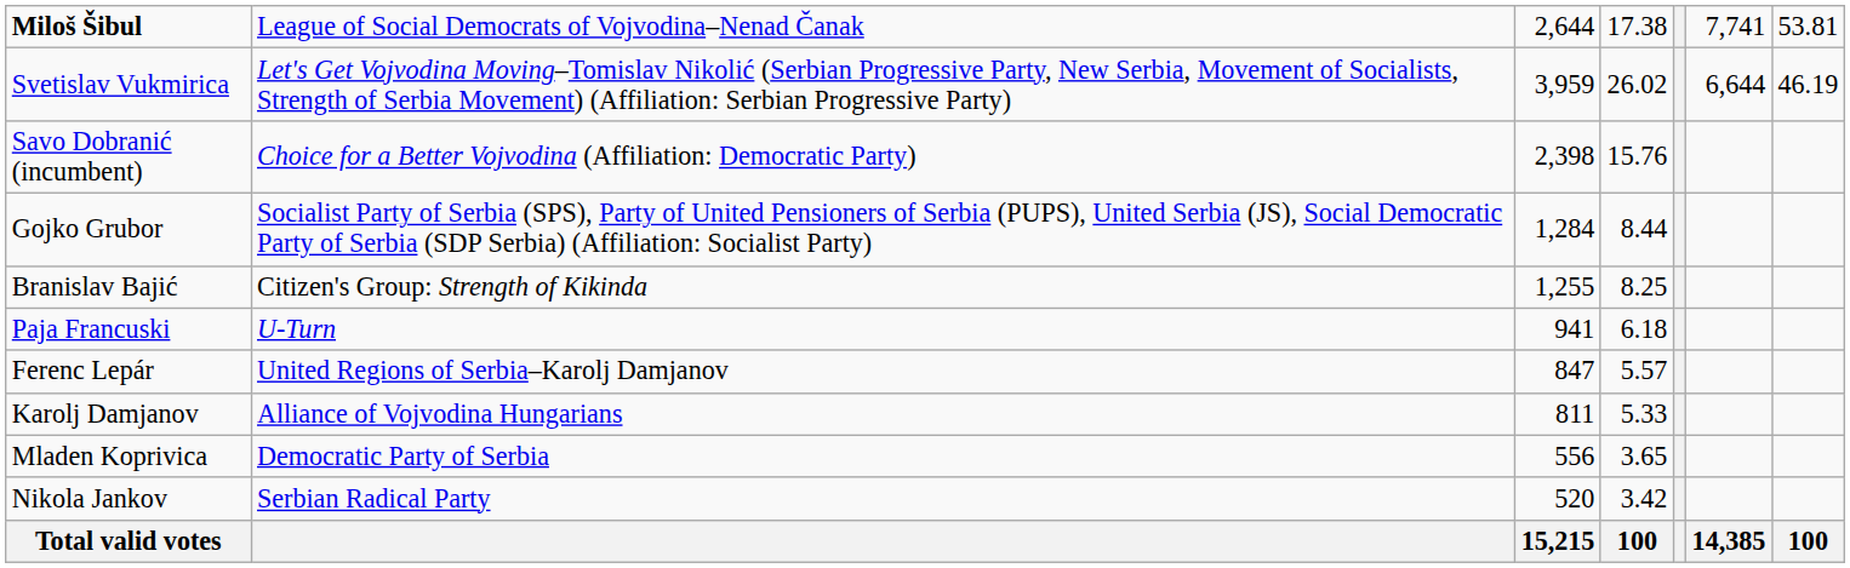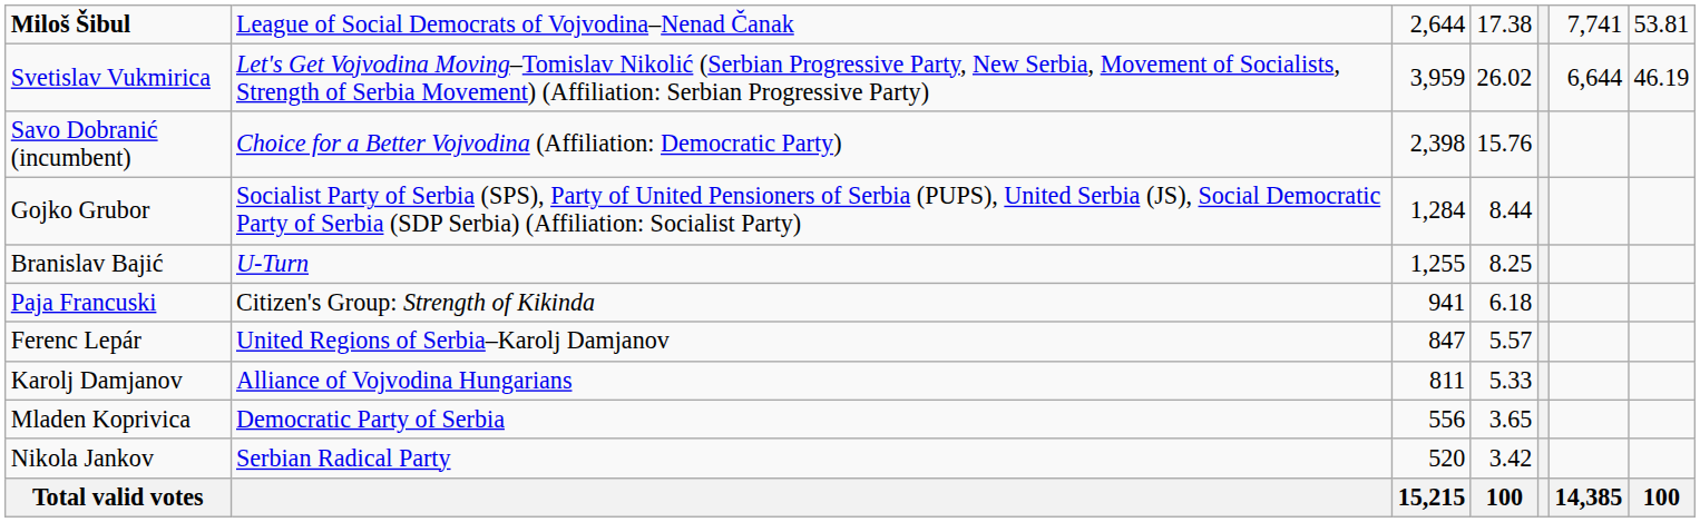 <table style="width:1100px;" class="wikitable">
 <tr>
 <td align="left"><strong>Miloš Šibul</strong></td>
 <td align="left"><a href='#'>League of Social Democrats of Vojvodina</a>–<a href='#'>Nenad Čanak</a></td>
 <td align="right">2,644</td>
 <td align="right">17.38</td>
 <th align="left"></th>
 <td align="right">7,741</td>
 <td align="right">53.81</td>
 </tr>
 <tr>
 <td align="left"><a href='#'>Svetislav Vukmirica</a></td>
 <td align="left"><em><a href='#'>Let's Get Vojvodina Moving</a></em>–<a href='#'>Tomislav Nikolić</a> (<a href='#'>Serbian Progressive Party</a>, <a href='#'>New Serbia</a>, <a href='#'>Movement of Socialists</a>, <a href='#'>Strength of Serbia Movement</a>) (Affiliation: Serbian Progressive Party)</td>
 <td align="right">3,959</td>
 <td align="right">26.02</td>
 <th align="left"></th>
 <td align="right">6,644</td>
 <td align="right">46.19</td>
 </tr>
 <tr>
 <td align="left"><a href='#'>Savo Dobranić</a> (incumbent)</td>
 <td align="left"><em><a href='#'>Choice for a Better Vojvodina</a></em> (Affiliation: <a href='#'>Democratic Party</a>)</td>
 <td align="right">2,398</td>
 <td align="right">15.76</td>
 <th align="left"></th>
 <td align="right"></td>
 <td align="right"></td>
 </tr>
 <tr>
 <td align="left">Gojko Grubor</td>
 <td align="left"><a href='#'>Socialist Party of Serbia</a> (SPS), <a href='#'>Party of United Pensioners of Serbia</a> (PUPS), <a href='#'>United Serbia</a> (JS), <a href='#'>Social Democratic Party of Serbia</a> (SDP Serbia) (Affiliation: Socialist Party)</td>
 <td align="right">1,284</td>
 <td align="right">8.44</td>
 <th align="left"></th>
 <td align="right"></td>
 <td align="right"></td>
 </tr>
 <tr>
 <td align="left">Branislav Bajić</td>
-<td align="left">Citizen's Group: <em>Strength of Kikinda</em></td>
+<td align="left"><em><a href='#'>U-Turn</a></em></td>
 <td align="right">1,255</td>
 <td align="right">8.25</td>
 <th align="left"></th>
 <td align="right"></td>
 <td align="right"></td>
 </tr>
 <tr>
 <td align="left"><a href='#'>Paja Francuski</a></td>
-<td align="left"><em><a href='#'>U-Turn</a></em></td>
+<td align="left">Citizen's Group: <em>Strength of Kikinda</em></td>
 <td align="right">941</td>
 <td align="right">6.18</td>
 <th align="left"></th>
 <td align="right"></td>
 <td align="right"></td>
 </tr>
 <tr>
 <td align="left">Ferenc Lepár</td>
 <td align="left"><a href='#'>United Regions of Serbia</a>–Karolj Damjanov</td>
 <td align="right">847</td>
 <td align="right">5.57</td>
 <th align="left"></th>
 <td align="right"></td>
 <td align="right"></td>
 </tr>
 <tr>
 <td align="left">Karolj Damjanov</td>
 <td align="left"><a href='#'>Alliance of Vojvodina Hungarians</a></td>
 <td align="right">811</td>
 <td align="right">5.33</td>
 <th align="left"></th>
 <td align="right"></td>
 <td align="right"></td>
 </tr>
 <tr>
 <td align="left">Mladen Koprivica</td>
 <td align="left"><a href='#'>Democratic Party of Serbia</a></td>
 <td align="right">556</td>
 <td align="right">3.65</td>
 <th align="left"></th>
 <td align="right"></td>
 <td align="right"></td>
 </tr>
 <tr>
 <td align="left">Nikola Jankov</td>
 <td align="left"><a href='#'>Serbian Radical Party</a></td>
 <td align="right">520</td>
 <td align="right">3.42</td>
 <th align="left"></th>
 <td align="right"></td>
 <td align="right"></td>
 </tr>
 <tr>
 <th align="left">Total valid votes</th>
 <th align="left"></th>
 <th align="right">15,215</th>
 <th align="right">100</th>
 <th align="left"></th>
 <th align="right">14,385</th>
 <th align="right">100</th>
 </tr>
 </table>
